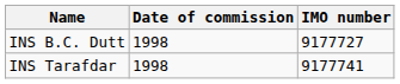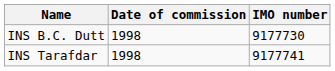 <table class="wikitable">
 <tr>
 <th>Name</th>
 <th>Date of commission</th>
 <th>IMO number</th>
 </tr>
 <tr>
 <td>INS B.C. Dutt</td>
 <td>1998</td>
-<td>9177727</td>
+<td>9177730</td>
 </tr>
 <tr>
 <td>INS Tarafdar</td>
 <td>1998</td>
 <td>9177741</td>
 </tr>
 </table>
